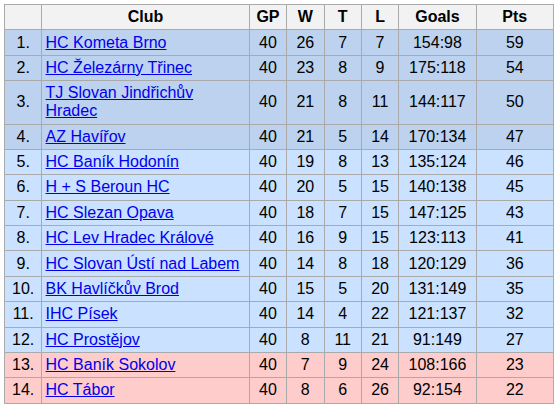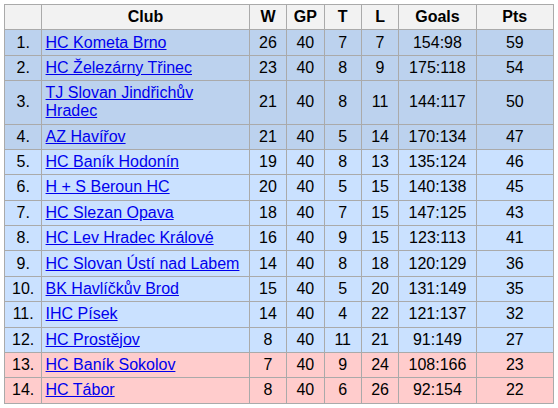 <table class="wikitable">
 <tr>
 <th width="30"></th>
 <th width="200">Club</th>
+<th width="30">W</th>
 <th width="30">GP</th>
-<th width="30">W</th>
 <th width="30">T</th>
 <th width="30">L</th>
 <th width="70">Goals</th>
 <th width="70">Pts</th>
 </tr>
 <tr bgcolor="#BCD2EE" align="center">
 <td>1.</td>
 <td align="left"><a href='#'>HC Kometa Brno</a></td>
+<td>26</td>
 <td>40</td>
-<td>26</td>
 <td>7</td>
 <td>7</td>
 <td>154:98</td>
 <td>59</td>
 </tr>
 <tr bgcolor="#BCD2EE" align="center">
 <td>2.</td>
 <td align="left"><a href='#'>HC Železárny Třinec</a></td>
+<td>23</td>
 <td>40</td>
-<td>23</td>
 <td>8</td>
 <td>9</td>
 <td>175:118</td>
 <td>54</td>
 </tr>
 <tr bgcolor="#BCD2EE" align="center">
 <td>3.</td>
 <td align="left"><a href='#'>TJ Slovan Jindřichův Hradec</a></td>
+<td>21</td>
 <td>40</td>
-<td>21</td>
 <td>8</td>
 <td>11</td>
 <td>144:117</td>
 <td>50</td>
 </tr>
 <tr bgcolor="#BCD2EE" align="center">
 <td>4.</td>
 <td align="left"><a href='#'>AZ Havířov</a></td>
+<td>21</td>
 <td>40</td>
-<td>21</td>
 <td>5</td>
 <td>14</td>
 <td>170:134</td>
 <td>47</td>
 </tr>
 <tr bgcolor="#CAE1FF" align="center">
 <td>5.</td>
 <td align="left"><a href='#'>HC Baník Hodonín</a></td>
+<td>19</td>
 <td>40</td>
-<td>19</td>
 <td>8</td>
 <td>13</td>
 <td>135:124</td>
 <td>46</td>
 </tr>
 <tr bgcolor="#CAE1FF" align="center">
 <td>6.</td>
 <td align="left"><a href='#'>H + S Beroun HC</a></td>
+<td>20</td>
 <td>40</td>
-<td>20</td>
 <td>5</td>
 <td>15</td>
 <td>140:138</td>
 <td>45</td>
 </tr>
 <tr bgcolor="#CAE1FF" align="center">
 <td>7.</td>
 <td align="left"><a href='#'>HC Slezan Opava</a></td>
+<td>18</td>
 <td>40</td>
-<td>18</td>
 <td>7</td>
 <td>15</td>
 <td>147:125</td>
 <td>43</td>
 </tr>
 <tr bgcolor="#CAE1FF" align="center">
 <td>8.</td>
 <td align="left"><a href='#'>HC Lev Hradec Králové</a></td>
+<td>16</td>
 <td>40</td>
-<td>16</td>
 <td>9</td>
 <td>15</td>
 <td>123:113</td>
 <td>41</td>
 </tr>
 <tr bgcolor="#CAE1FF" align="center">
 <td>9.</td>
 <td align="left"><a href='#'>HC Slovan Ústí nad Labem</a></td>
+<td>14</td>
 <td>40</td>
-<td>14</td>
 <td>8</td>
 <td>18</td>
 <td>120:129</td>
 <td>36</td>
 </tr>
 <tr bgcolor="#CAE1FF" align="center">
 <td>10.</td>
 <td align="left"><a href='#'>BK Havlíčkův Brod</a></td>
+<td>15</td>
 <td>40</td>
-<td>15</td>
 <td>5</td>
 <td>20</td>
 <td>131:149</td>
 <td>35</td>
 </tr>
 <tr bgcolor="#CAE1FF" align="center">
 <td>11.</td>
 <td align="left"><a href='#'>IHC Písek</a></td>
+<td>14</td>
 <td>40</td>
-<td>14</td>
 <td>4</td>
 <td>22</td>
 <td>121:137</td>
 <td>32</td>
 </tr>
 <tr bgcolor="#CAE1FF" align="center">
 <td>12.</td>
 <td align="left"><a href='#'>HC Prostějov</a></td>
+<td>8</td>
 <td>40</td>
-<td>8</td>
 <td>11</td>
 <td>21</td>
 <td>91:149</td>
 <td>27</td>
 </tr>
 <tr bgcolor="#ffcccc" align="center">
 <td>13.</td>
 <td align="left"><a href='#'>HC Baník Sokolov</a></td>
+<td>7</td>
 <td>40</td>
-<td>7</td>
 <td>9</td>
 <td>24</td>
 <td>108:166</td>
 <td>23</td>
 </tr>
 <tr bgcolor="#ffcccc" align="center">
 <td>14.</td>
 <td align="left"><a href='#'>HC Tábor</a></td>
+<td>8</td>
 <td>40</td>
-<td>8</td>
 <td>6</td>
 <td>26</td>
 <td>92:154</td>
 <td>22</td>
 </tr>
 </table>
